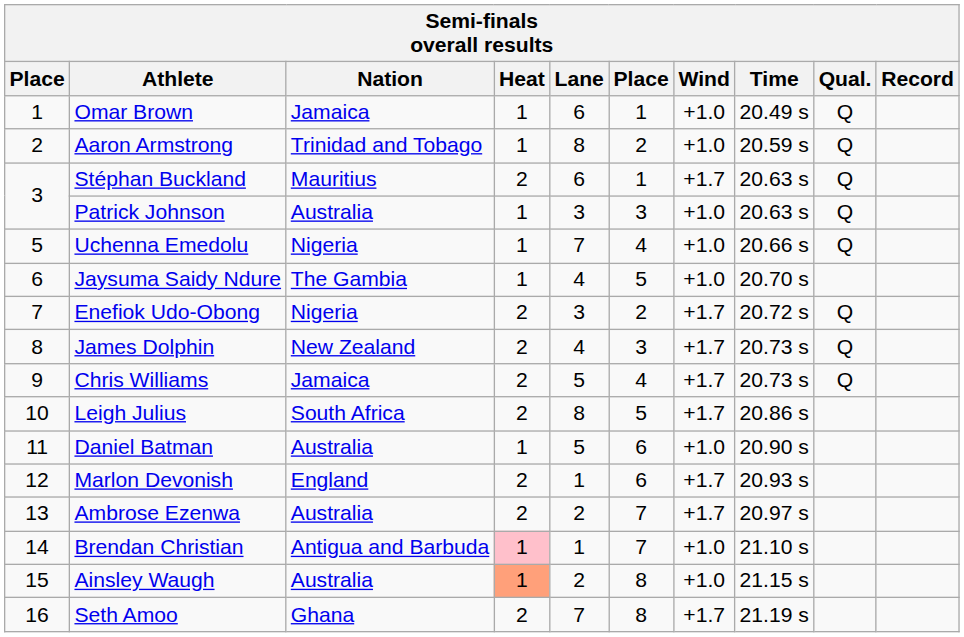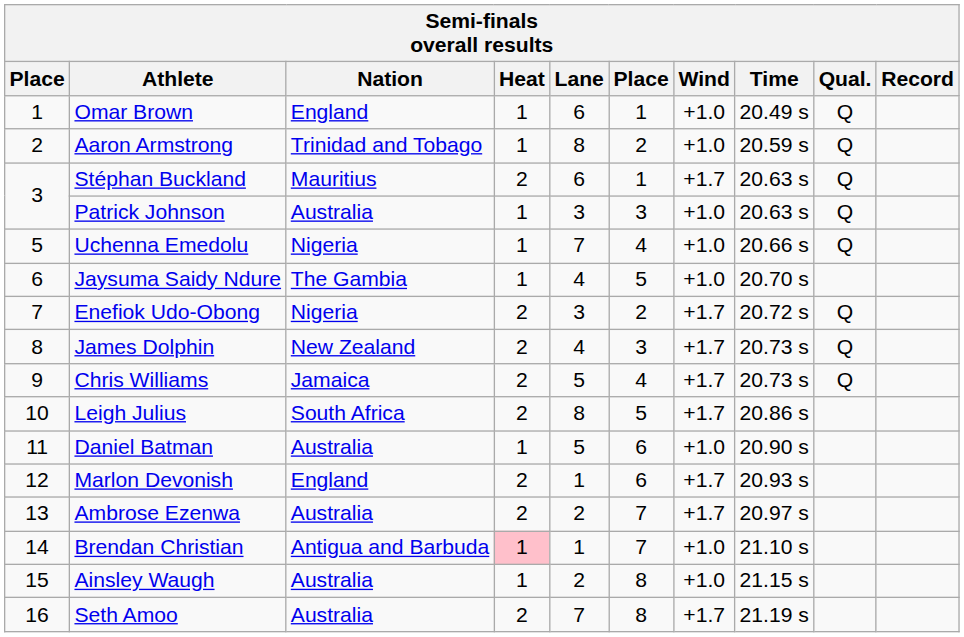 <table class="wikitable">
 <tr>
 <th colspan=10>Semi-finals <br> overall results</th>
 </tr>
 <tr>
 <th>Place</th>
 <th>Athlete</th>
 <th>Nation</th>
 <th>Heat</th>
 <th>Lane</th>
 <th>Place</th>
 <th>Wind</th>
 <th>Time</th>
 <th>Qual.</th>
 <th>Record</th>
 </tr>
 <tr>
 <td align="center">1</td>
 <td align="left"><a href='#'>Omar Brown</a></td>
-<td align="left"> <a href='#'>Jamaica</a></td>
+<td align="left"> <a href='#'>England</a></td>
 <td align="center">1</td>
 <td align="center">6</td>
 <td align="center">1</td>
 <td align="center">+1.0</td>
 <td align="center">20.49 s</td>
 <td align="center">Q</td>
 <td align="center"></td>
 </tr>
 <tr>
 <td align="center">2</td>
 <td align="left"><a href='#'>Aaron Armstrong</a></td>
 <td align="left"> <a href='#'>Trinidad and Tobago</a></td>
 <td align="center">1</td>
 <td align="center">8</td>
 <td align="center">2</td>
 <td align="center">+1.0</td>
 <td align="center">20.59 s</td>
 <td align="center">Q</td>
 <td align="center"></td>
 </tr>
 <tr>
 <td rowspan="2" align="center">3</td>
 <td align="left"><a href='#'>Stéphan Buckland</a></td>
 <td align="left"> <a href='#'>Mauritius</a></td>
 <td align="center">2</td>
 <td align="center">6</td>
 <td align="center">1</td>
 <td align="center">+1.7</td>
 <td align="center">20.63 s</td>
 <td align="center">Q</td>
 <td align="center"></td>
 </tr>
 <tr>
 <td align="left"><a href='#'>Patrick Johnson</a></td>
 <td align="left"> <a href='#'>Australia</a></td>
 <td align="center">1</td>
 <td align="center">3</td>
 <td align="center">3</td>
 <td align="center">+1.0</td>
 <td align="center">20.63 s</td>
 <td align="center">Q</td>
 <td align="center"></td>
 </tr>
 <tr>
 <td align="center">5</td>
 <td align="left"><a href='#'>Uchenna Emedolu</a></td>
 <td align="left"> <a href='#'>Nigeria</a></td>
 <td align="center">1</td>
 <td align="center">7</td>
 <td align="center">4</td>
 <td align="center">+1.0</td>
 <td align="center">20.66 s</td>
 <td align="center">Q</td>
 <td align="center"></td>
 </tr>
 <tr>
 <td align="center">6</td>
 <td align="left"><a href='#'>Jaysuma Saidy Ndure</a></td>
 <td align="left"> <a href='#'>The Gambia</a></td>
 <td align="center">1</td>
 <td align="center">4</td>
 <td align="center">5</td>
 <td align="center">+1.0</td>
 <td align="center">20.70 s</td>
 <td align="center"></td>
 <td align="center"></td>
 </tr>
 <tr>
 <td align="center">7</td>
 <td align="left"><a href='#'>Enefiok Udo-Obong</a></td>
 <td align="left"> <a href='#'>Nigeria</a></td>
 <td align="center">2</td>
 <td align="center">3</td>
 <td align="center">2</td>
 <td align="center">+1.7</td>
 <td align="center">20.72 s</td>
 <td align="center">Q</td>
 <td align="center"></td>
 </tr>
 <tr>
 <td align="center">8</td>
 <td align="left"><a href='#'>James Dolphin</a></td>
 <td align="left"> <a href='#'>New Zealand</a></td>
 <td align="center">2</td>
 <td align="center">4</td>
 <td align="center">3</td>
 <td align="center">+1.7</td>
 <td align="center">20.73 s</td>
 <td align="center">Q</td>
 <td align="center"></td>
 </tr>
 <tr>
 <td align="center">9</td>
 <td align="left"><a href='#'>Chris Williams</a></td>
 <td align="left"> <a href='#'>Jamaica</a></td>
 <td align="center">2</td>
 <td align="center">5</td>
 <td align="center">4</td>
 <td align="center">+1.7</td>
 <td align="center">20.73 s</td>
 <td align="center">Q</td>
 <td align="center"></td>
 </tr>
 <tr>
 <td align="center">10</td>
 <td align="left"><a href='#'>Leigh Julius</a></td>
 <td align="left"> <a href='#'>South Africa</a></td>
 <td align="center">2</td>
 <td align="center">8</td>
 <td align="center">5</td>
 <td align="center">+1.7</td>
 <td align="center">20.86 s</td>
 <td align="center"></td>
 <td align="center"></td>
 </tr>
 <tr>
 <td align="center">11</td>
 <td align="left"><a href='#'>Daniel Batman</a></td>
 <td align="left"> <a href='#'>Australia</a></td>
 <td align="center">1</td>
 <td align="center">5</td>
 <td align="center">6</td>
 <td align="center">+1.0</td>
 <td align="center">20.90 s</td>
 <td align="center"></td>
 <td align="center"></td>
 </tr>
 <tr>
 <td align="center">12</td>
 <td align="left"><a href='#'>Marlon Devonish</a></td>
 <td align="left"> <a href='#'>England</a></td>
 <td align="center">2</td>
 <td align="center">1</td>
 <td align="center">6</td>
 <td align="center">+1.7</td>
 <td align="center">20.93 s</td>
 <td align="center"></td>
 <td align="center"></td>
 </tr>
 <tr>
 <td align="center">13</td>
 <td align="left"><a href='#'>Ambrose Ezenwa</a></td>
 <td align="left"> <a href='#'>Australia</a></td>
 <td align="center">2</td>
 <td align="center">2</td>
 <td align="center">7</td>
 <td align="center">+1.7</td>
 <td align="center">20.97 s</td>
 <td align="center"></td>
 <td align="center"></td>
 </tr>
 <tr>
 <td align="center">14</td>
 <td align="left"><a href='#'>Brendan Christian</a></td>
 <td align="left"> <a href='#'>Antigua and Barbuda</a></td>
 <td align="center" style="background: pink;">1</td>
 <td align="center">1</td>
 <td align="center">7</td>
 <td align="center">+1.0</td>
 <td align="center">21.10 s</td>
 <td align="center"></td>
 <td align="center"></td>
 </tr>
 <tr>
 <td align="center">15</td>
 <td align="left"><a href='#'>Ainsley Waugh</a></td>
 <td align="left"> <a href='#'>Australia</a></td>
-<td align="center" style="background: lightsalmon;">1</td>
+<td align="center">1</td>
 <td align="center">2</td>
 <td align="center">8</td>
 <td align="center">+1.0</td>
 <td align="center">21.15 s</td>
 <td align="center"></td>
 <td align="center"></td>
 </tr>
 <tr>
 <td align="center">16</td>
 <td align="left"><a href='#'>Seth Amoo</a></td>
-<td align="left"> <a href='#'>Ghana</a></td>
+<td align="left"> <a href='#'>Australia</a></td>
 <td align="center">2</td>
 <td align="center">7</td>
 <td align="center">8</td>
 <td align="center">+1.7</td>
 <td align="center">21.19 s</td>
 <td align="center"></td>
 <td align="center"></td>
 </tr>
 </table>
